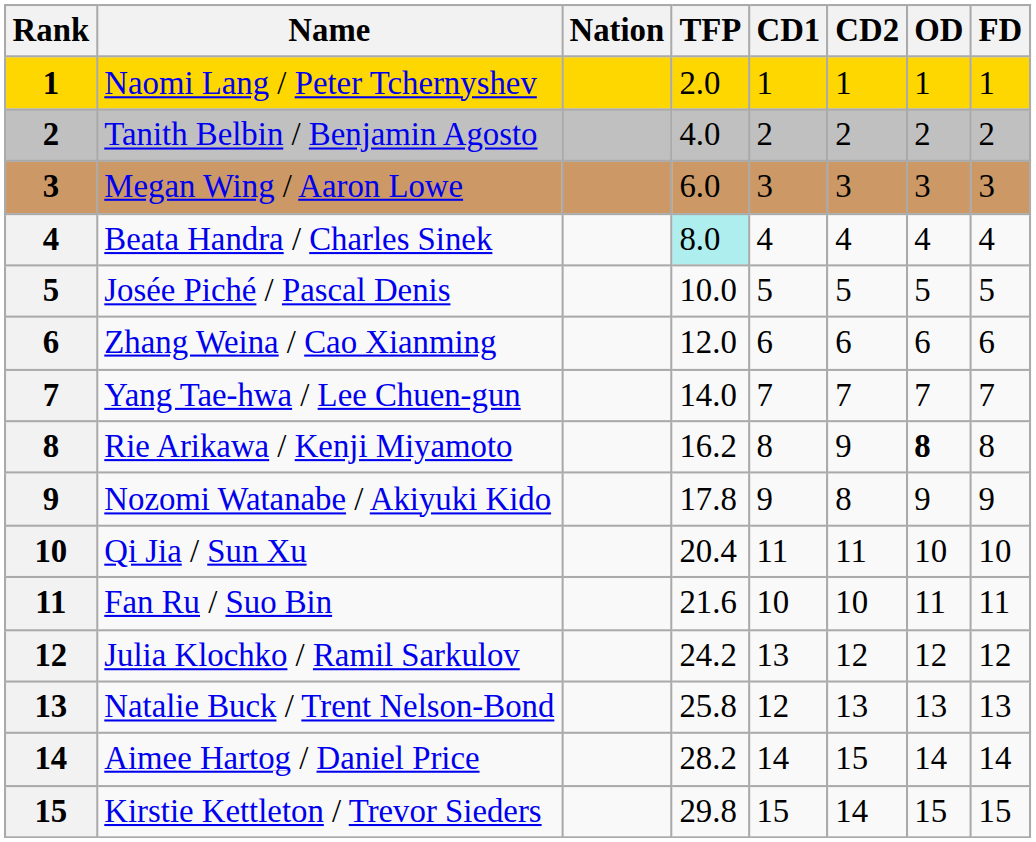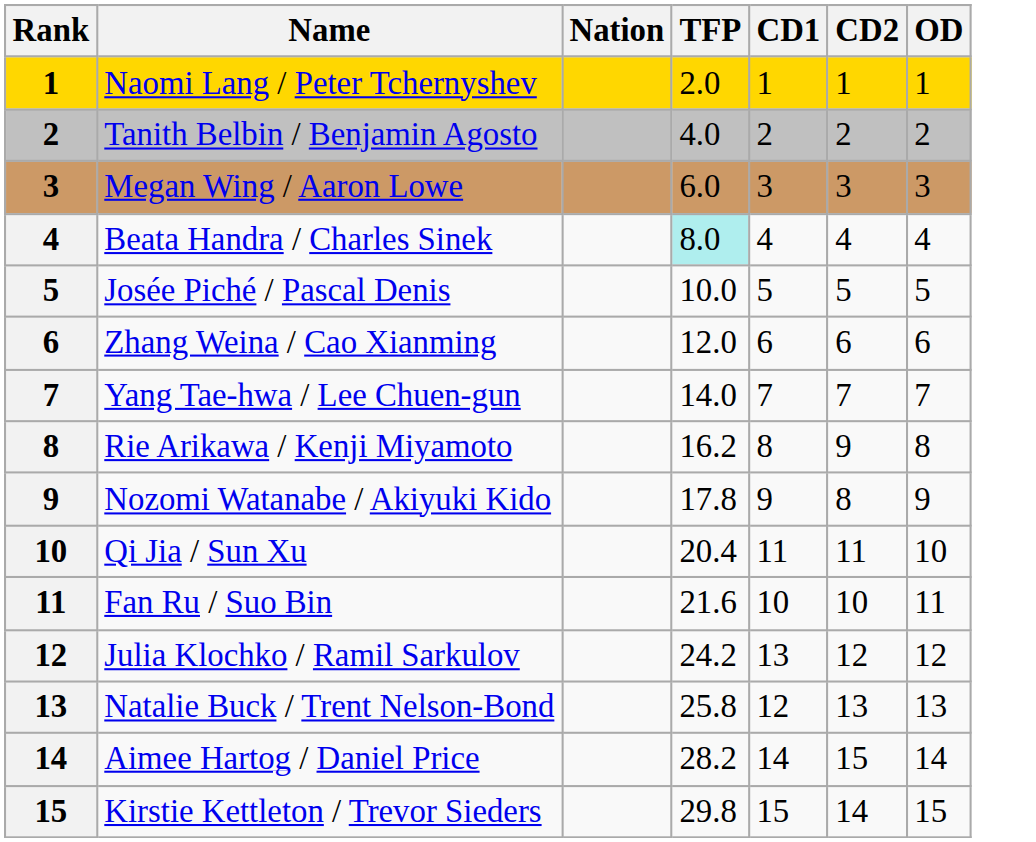 <table class="wikitable">
 <tr>
 <th>Rank</th>
 <th>Name</th>
 <th>Nation</th>
 <th>TFP</th>
 <th>CD1</th>
 <th>CD2</th>
 <th>OD</th>
-<th>FD</th>
 </tr>
 <tr bgcolor="gold">
 <td align="center"><strong>1</strong></td>
 <td><a href='#'>Naomi Lang</a> / <a href='#'>Peter Tchernyshev</a></td>
 <td></td>
 <td>2.0</td>
-<td>1</td>
 <td>1</td>
 <td>1</td>
 <td>1</td>
 </tr>
 <tr bgcolor="silver">
 <td align="center"><strong>2</strong></td>
 <td><a href='#'>Tanith Belbin</a> / <a href='#'>Benjamin Agosto</a></td>
 <td></td>
 <td>4.0</td>
 <td>2</td>
 <td>2</td>
 <td>2</td>
-<td>2</td>
 </tr>
 <tr bgcolor="cc9966">
 <td align="center"><strong>3</strong></td>
 <td><a href='#'>Megan Wing</a> / <a href='#'>Aaron Lowe</a></td>
 <td></td>
 <td>6.0</td>
-<td>3</td>
 <td>3</td>
 <td>3</td>
 <td>3</td>
 </tr>
 <tr>
 <th>4</th>
 <td><a href='#'>Beata Handra</a> / <a href='#'>Charles Sinek</a></td>
 <td></td>
 <td style="background: paleturquoise;">8.0</td>
 <td>4</td>
 <td>4</td>
 <td>4</td>
-<td>4</td>
 </tr>
 <tr>
 <th>5</th>
 <td><a href='#'>Josée Piché</a> / <a href='#'>Pascal Denis</a></td>
 <td></td>
 <td>10.0</td>
-<td>5</td>
 <td>5</td>
 <td>5</td>
 <td>5</td>
 </tr>
 <tr>
 <th>6</th>
 <td><a href='#'>Zhang Weina</a> / <a href='#'>Cao Xianming</a></td>
 <td></td>
 <td>12.0</td>
 <td>6</td>
 <td>6</td>
 <td>6</td>
-<td>6</td>
 </tr>
 <tr>
 <th>7</th>
 <td><a href='#'>Yang Tae-hwa</a> / <a href='#'>Lee Chuen-gun</a></td>
 <td></td>
 <td>14.0</td>
-<td>7</td>
 <td>7</td>
 <td>7</td>
 <td>7</td>
 </tr>
 <tr>
 <th>8</th>
 <td><a href='#'>Rie Arikawa</a> / <a href='#'>Kenji Miyamoto</a></td>
 <td></td>
 <td>16.2</td>
 <td>8</td>
 <td>9</td>
-<td><strong>8</strong></td>
 <td>8</td>
 </tr>
 <tr>
 <th>9</th>
 <td><a href='#'>Nozomi Watanabe</a> / <a href='#'>Akiyuki Kido</a></td>
 <td></td>
 <td>17.8</td>
 <td>9</td>
 <td>8</td>
 <td>9</td>
-<td>9</td>
 </tr>
 <tr>
 <th>10</th>
 <td><a href='#'>Qi Jia</a> / <a href='#'>Sun Xu</a></td>
 <td></td>
 <td>20.4</td>
 <td>11</td>
 <td>11</td>
-<td>10</td>
 <td>10</td>
 </tr>
 <tr>
 <th>11</th>
 <td><a href='#'>Fan Ru</a> / <a href='#'>Suo Bin</a></td>
 <td></td>
 <td>21.6</td>
 <td>10</td>
 <td>10</td>
 <td>11</td>
-<td>11</td>
 </tr>
 <tr>
 <th>12</th>
 <td><a href='#'>Julia Klochko</a> / <a href='#'>Ramil Sarkulov</a></td>
 <td></td>
 <td>24.2</td>
 <td>13</td>
-<td>12</td>
 <td>12</td>
 <td>12</td>
 </tr>
 <tr>
 <th>13</th>
 <td><a href='#'>Natalie Buck</a> / <a href='#'>Trent Nelson-Bond</a></td>
 <td></td>
 <td>25.8</td>
 <td>12</td>
 <td>13</td>
 <td>13</td>
-<td>13</td>
 </tr>
 <tr>
 <th>14</th>
 <td><a href='#'>Aimee Hartog</a> / <a href='#'>Daniel Price</a></td>
 <td></td>
 <td>28.2</td>
 <td>14</td>
 <td>15</td>
-<td>14</td>
 <td>14</td>
 </tr>
 <tr>
 <th>15</th>
 <td><a href='#'>Kirstie Kettleton</a> / <a href='#'>Trevor Sieders</a></td>
 <td></td>
 <td>29.8</td>
 <td>15</td>
 <td>14</td>
 <td>15</td>
-<td>15</td>
 </tr>
 </table>
